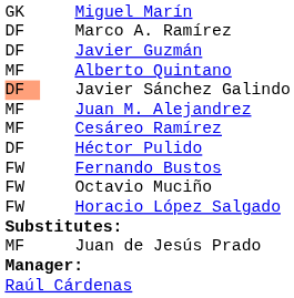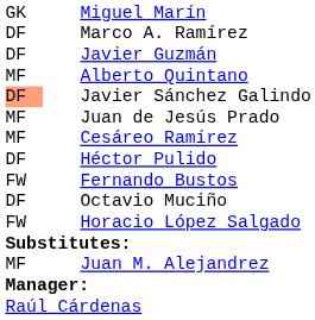 <table style="font-size:90%; margin:0.2em auto;" cellspacing="0" cellpadding="0">
 <tr>
 <th width="25"></th>
 <th width="25"></th>
 </tr>
 <tr>
 <td>GK</td>
 <td></td>
 <td> <a href='#'>Miguel Marín</a></td>
 </tr>
 <tr>
 <td>DF</td>
 <td></td>
 <td> Marco A. Ramírez</td>
 </tr>
 <tr>
 <td>DF</td>
 <td></td>
 <td> <a href='#'>Javier Guzmán</a></td>
 </tr>
 <tr>
 <td>MF</td>
 <td></td>
 <td> <a href='#'>Alberto Quintano</a></td>
 </tr>
 <tr>
 <td style="background: lightsalmon;">DF</td>
 <td></td>
 <td> Javier Sánchez Galindo</td>
 </tr>
 <tr>
 <td>MF</td>
 <td></td>
-<td> <a href='#'>Juan M. Alejandrez</a></td>
+<td> Juan de Jesús Prado</td>
 <td></td>
 <td></td>
 </tr>
 <tr>
 <td>MF</td>
 <td></td>
 <td> <a href='#'>Cesáreo Ramírez</a></td>
 </tr>
 <tr>
 <td>DF</td>
 <td></td>
 <td> <a href='#'>Héctor Pulido</a></td>
 </tr>
 <tr>
 <td>FW</td>
 <td></td>
 <td> <a href='#'>Fernando Bustos</a></td>
 </tr>
 <tr>
-<td>FW</td>
+<td>DF</td>
 <td></td>
 <td> Octavio Muciño</td>
 </tr>
 <tr>
 <td>FW</td>
 <td></td>
 <td> <a href='#'>Horacio López Salgado</a></td>
 </tr>
 <tr>
 <td colspan=3><strong>Substitutes:</strong></td>
 </tr>
 <tr>
 <td>MF</td>
 <td></td>
-<td> Juan de Jesús Prado</td>
+<td> <a href='#'>Juan M. Alejandrez</a></td>
 <td></td>
 <td></td>
 </tr>
 <tr>
 <td colspan=3><strong>Manager:</strong></td>
 </tr>
 <tr>
 <td colspan=4> <a href='#'>Raúl Cárdenas</a></td>
 </tr>
 </table>
